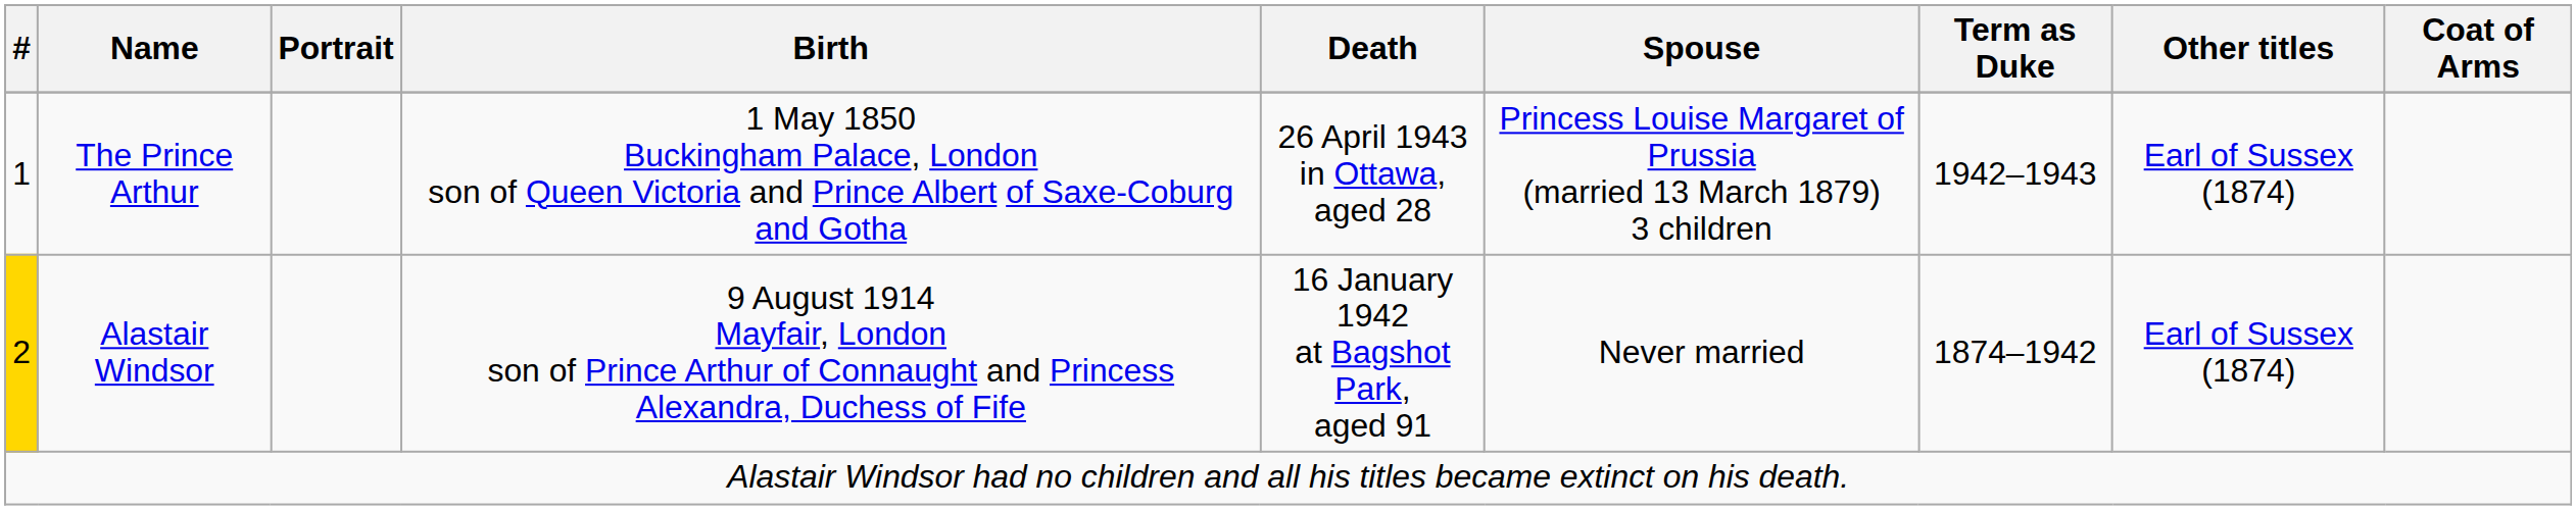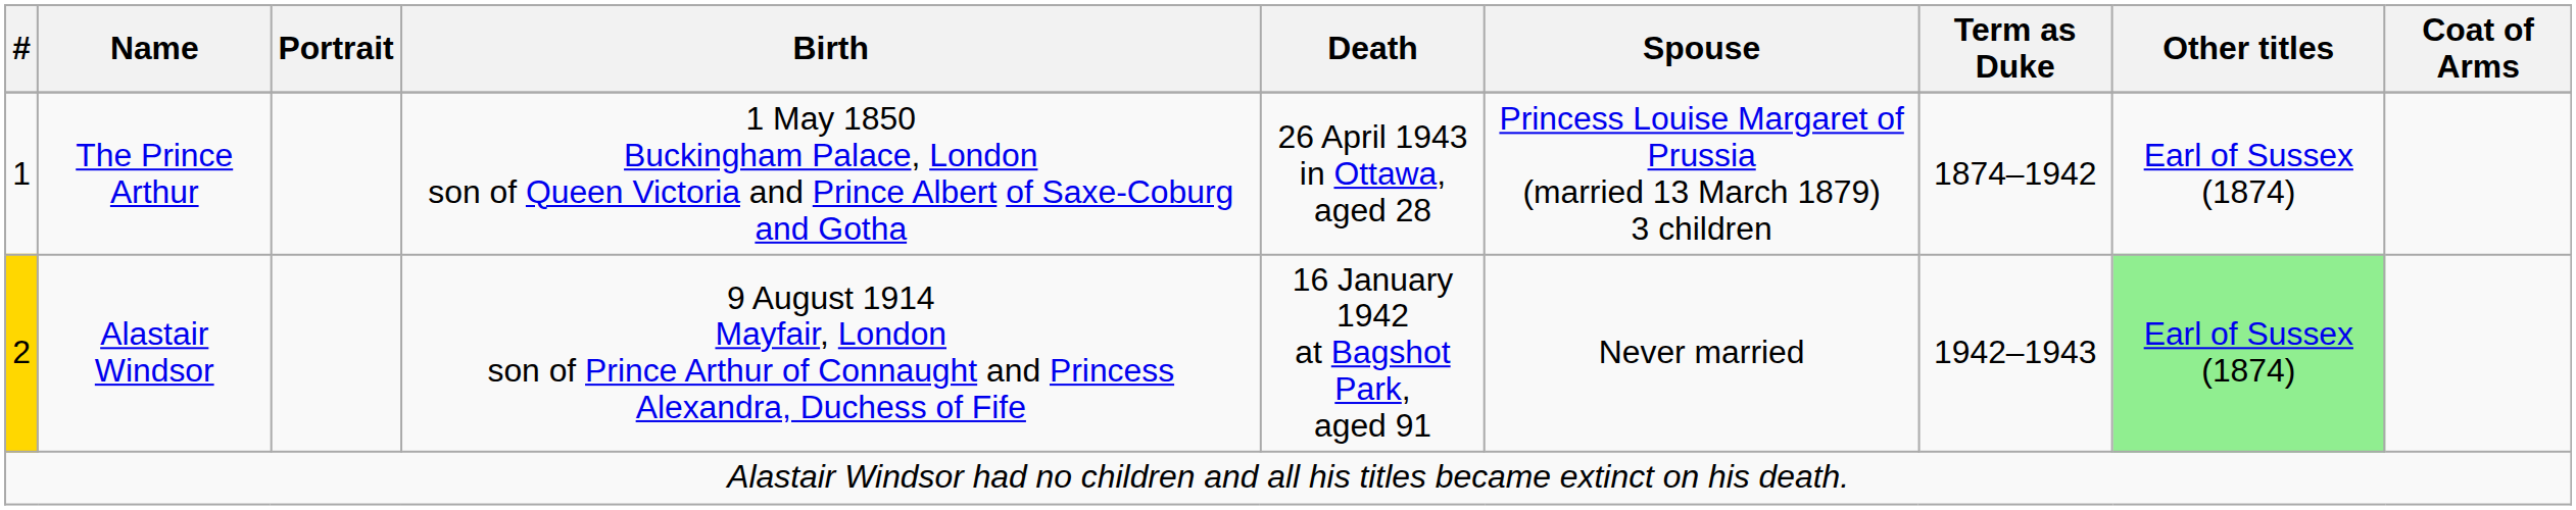 <table style="text-align:center; width:100%" class="wikitable">
 <tr>
 <th>#</th>
 <th>Name</th>
 <th>Portrait</th>
 <th>Birth</th>
 <th>Death</th>
 <th>Spouse</th>
 <th>Term as Duke</th>
 <th>Other titles</th>
 <th>Coat of Arms</th>
 </tr>
 <tr bgcolor="#dddddd" |>
 </tr>
 <tr>
 <td>1</td>
 <td><a href='#'>The Prince Arthur</a></td>
 <td></td>
 <td>1 May 1850<br><a href='#'>Buckingham Palace</a>, <a href='#'>London</a><br>son of <a href='#'>Queen Victoria</a> and <a href='#'>Prince Albert</a> <a href='#'>of Saxe-Coburg and Gotha</a></td>
 <td>26 April 1943<br> in <a href='#'>Ottawa</a>,<br>aged 28</td>
 <td><a href='#'>Princess Louise Margaret of Prussia</a><br>(married 13 March 1879)<br>3 children</td>
-<td>1942–1943</td>
+<td>1874–1942</td>
 <td><a href='#'>Earl of Sussex</a> (1874)</td>
 <td></td>
 </tr>
 <tr>
 <td style="background: gold;">2</td>
 <td><a href='#'>Alastair Windsor</a></td>
 <td></td>
 <td>9 August 1914<br><a href='#'>Mayfair</a>, <a href='#'>London</a><br>son of <a href='#'>Prince Arthur of Connaught</a> and <a href='#'>Princess Alexandra, Duchess of Fife</a></td>
 <td>16 January 1942<br> at <a href='#'>Bagshot Park</a>, <br>aged 91</td>
 <td>Never married</td>
-<td>1874–1942</td>
-<td><a href='#'>Earl of Sussex</a> (1874)</td>
+<td>1942–1943</td>
+<td style="background: lightgreen;"><a href='#'>Earl of Sussex</a> (1874)</td>
 <td></td>
 </tr>
 <tr>
 <td colspan=9><em>Alastair Windsor had no children and all his titles became extinct on his death.</em></td>
 </tr>
 </table>
